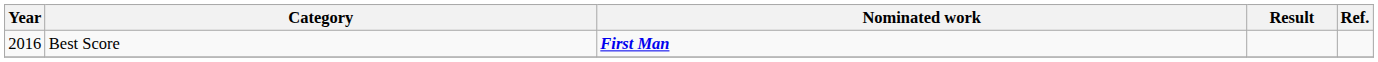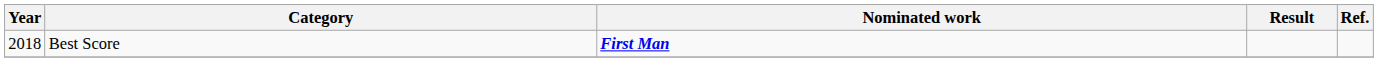 <table class=wikitable>
 <tr>
 <th scope="col" style="width:1em;">Year</th>
 <th scope="col" style="width:33em;">Category</th>
 <th scope="col" style="width:39em;">Nominated work</th>
 <th scope="col" style="width:5em;">Result</th>
 <th scope="col" style="width:1em;">Ref.</th>
 </tr>
 <tr>
-<td>2016</td>
+<td>2018</td>
 <td>Best Score</td>
 <td><strong><em><a href='#'>First Man</a></em></strong></td>
 <td></td>
 <td rowspan="1"></td>
 </tr>
 <tr>
 </tr>
 </table>
